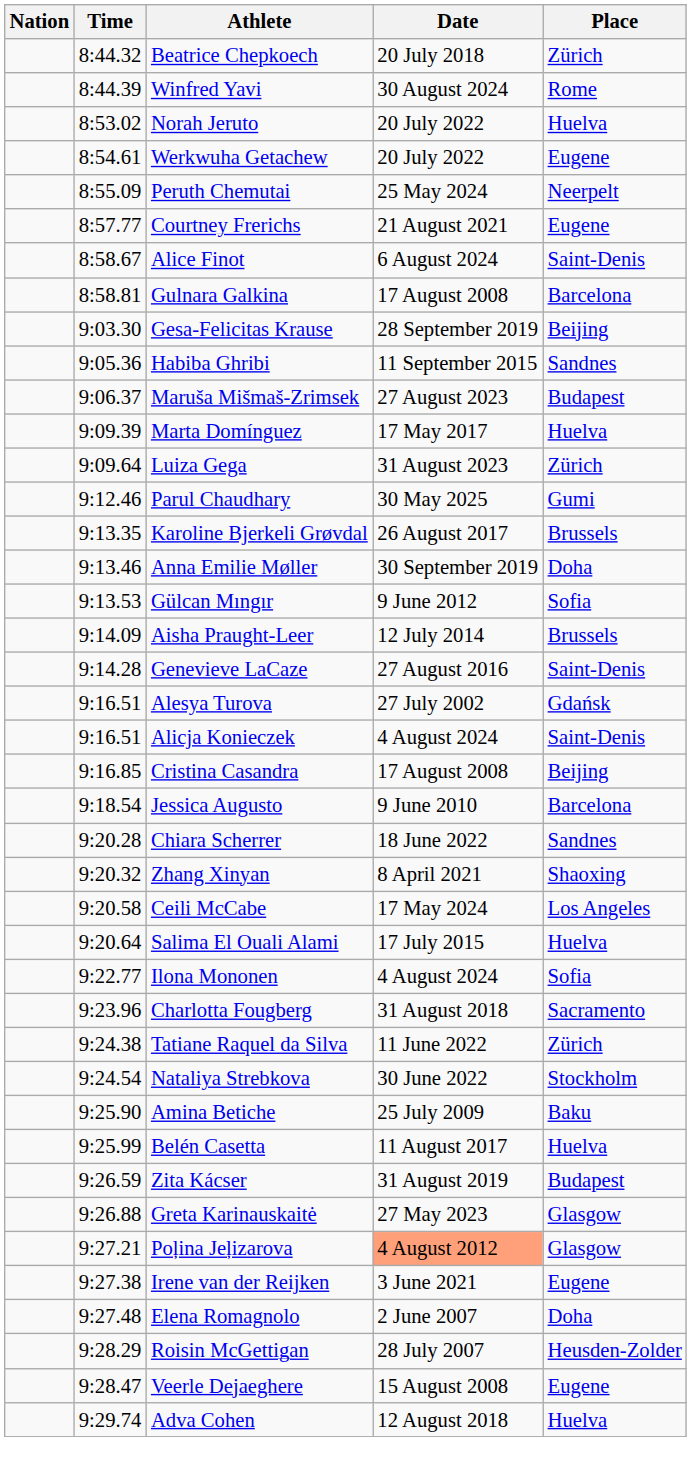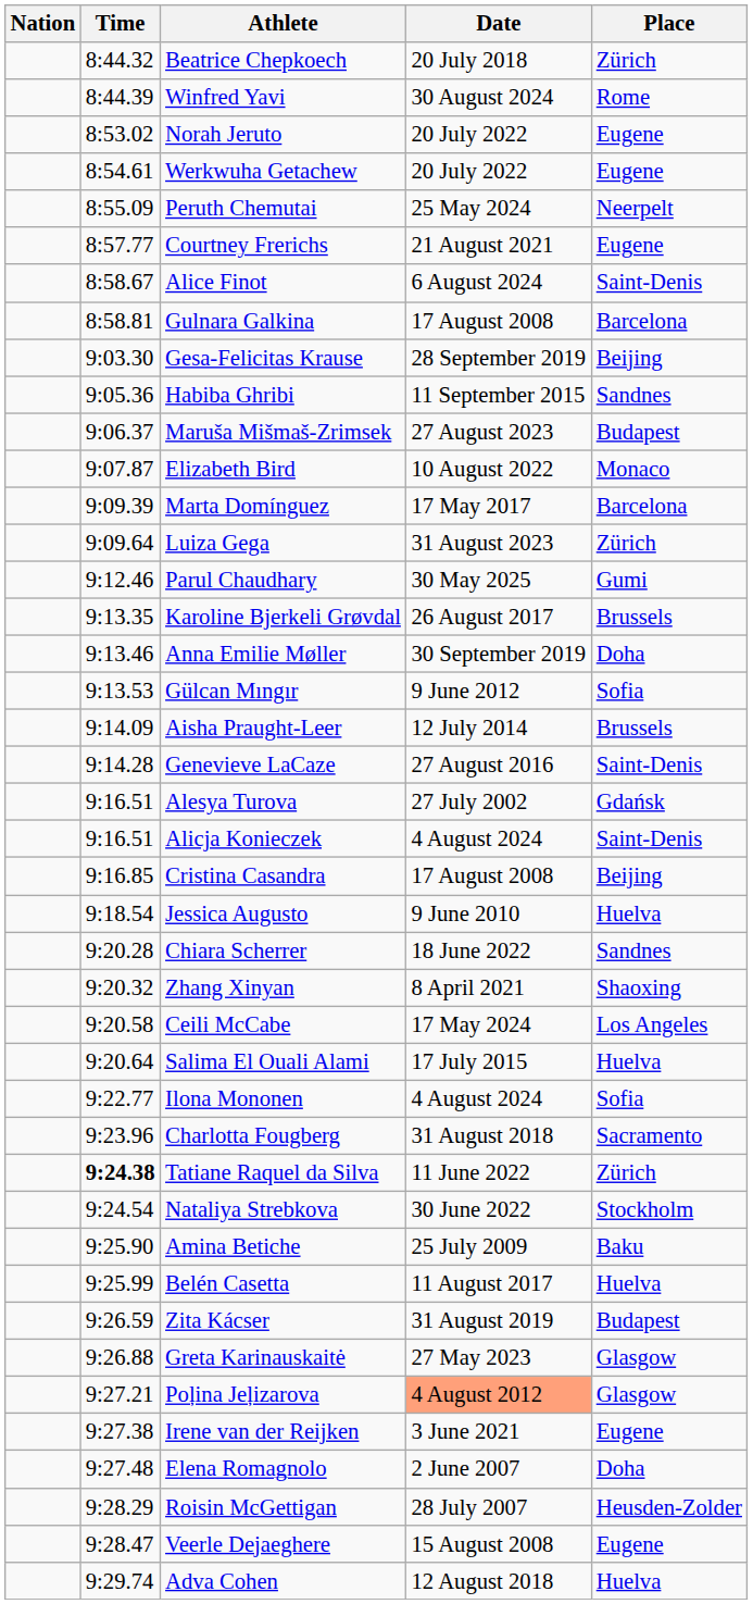 <table class="wikitable sortable defaultleft col4right static-row-numbers sticky-header" style="font-size:95%;">
 <tr>
 <th>Nation</th>
 <th>Time</th>
 <th>Athlete</th>
 <th>Date</th>
 <th>Place</th>
 </tr>
 <tr>
 <td></td>
 <td>8:44.32</td>
 <td><a href='#'>Beatrice Chepkoech</a></td>
 <td>20 July 2018</td>
 <td><a href='#'>Zürich</a></td>
 </tr>
 <tr>
 <td></td>
 <td>8:44.39</td>
 <td><a href='#'>Winfred Yavi</a></td>
 <td>30 August 2024</td>
 <td><a href='#'>Rome</a></td>
 </tr>
 <tr>
 <td></td>
 <td>8:53.02</td>
 <td><a href='#'>Norah Jeruto</a></td>
 <td>20 July 2022</td>
-<td><a href='#'>Huelva</a></td>
+<td><a href='#'>Eugene</a></td>
 </tr>
 <tr>
 <td></td>
 <td>8:54.61</td>
 <td><a href='#'>Werkwuha Getachew</a></td>
 <td>20 July 2022</td>
 <td><a href='#'>Eugene</a></td>
 </tr>
 <tr>
 <td></td>
 <td>8:55.09</td>
 <td><a href='#'>Peruth Chemutai</a></td>
 <td>25 May 2024</td>
 <td><a href='#'>Neerpelt</a></td>
 </tr>
 <tr>
 <td></td>
 <td>8:57.77</td>
 <td><a href='#'>Courtney Frerichs</a></td>
 <td>21 August 2021</td>
 <td><a href='#'>Eugene</a></td>
 </tr>
 <tr>
 <td></td>
 <td>8:58.67</td>
 <td><a href='#'>Alice Finot</a></td>
 <td>6 August 2024</td>
 <td><a href='#'>Saint-Denis</a></td>
 </tr>
 <tr>
 <td></td>
 <td>8:58.81</td>
 <td><a href='#'>Gulnara Galkina</a></td>
 <td>17 August 2008</td>
 <td><a href='#'>Barcelona</a></td>
 </tr>
 <tr>
 <td></td>
 <td>9:03.30</td>
 <td><a href='#'>Gesa-Felicitas Krause</a></td>
 <td>28 September 2019</td>
 <td><a href='#'>Beijing</a></td>
 </tr>
 <tr>
 <td></td>
 <td>9:05.36</td>
 <td><a href='#'>Habiba Ghribi</a></td>
 <td>11 September 2015</td>
 <td><a href='#'>Sandnes</a></td>
 </tr>
 <tr>
 <td></td>
 <td>9:06.37</td>
 <td><a href='#'>Maruša Mišmaš-Zrimsek</a></td>
 <td>27 August 2023</td>
 <td><a href='#'>Budapest</a></td>
 </tr>
 <tr>
 <td></td>
+<td>9:07.87</td>
+<td><a href='#'>Elizabeth Bird</a></td>
+<td>10 August 2022</td>
+<td><a href='#'>Monaco</a></td>
+</tr>
+<tr>
+<td></td>
 <td>9:09.39</td>
 <td><a href='#'>Marta Domínguez</a></td>
 <td>17 May 2017</td>
-<td><a href='#'>Huelva</a></td>
+<td><a href='#'>Barcelona</a></td>
 </tr>
 <tr>
 <td></td>
 <td>9:09.64</td>
 <td><a href='#'>Luiza Gega</a></td>
 <td>31 August 2023</td>
 <td><a href='#'>Zürich</a></td>
 </tr>
 <tr>
 <td></td>
 <td>9:12.46</td>
 <td><a href='#'>Parul Chaudhary</a></td>
 <td>30 May 2025</td>
 <td><a href='#'>Gumi</a></td>
 </tr>
 <tr>
 <td></td>
 <td>9:13.35</td>
 <td><a href='#'>Karoline Bjerkeli Grøvdal</a></td>
 <td>26 August 2017</td>
 <td><a href='#'>Brussels</a></td>
 </tr>
 <tr>
 <td></td>
 <td>9:13.46</td>
 <td><a href='#'>Anna Emilie Møller</a></td>
 <td>30 September 2019</td>
 <td><a href='#'>Doha</a></td>
 </tr>
 <tr>
 <td></td>
 <td>9:13.53</td>
 <td><a href='#'>Gülcan Mıngır</a></td>
 <td>9 June 2012</td>
 <td><a href='#'>Sofia</a></td>
 </tr>
 <tr>
 <td></td>
 <td>9:14.09</td>
 <td><a href='#'>Aisha Praught-Leer</a></td>
 <td>12 July 2014</td>
 <td><a href='#'>Brussels</a></td>
 </tr>
 <tr>
 <td></td>
 <td>9:14.28</td>
 <td><a href='#'>Genevieve LaCaze</a></td>
 <td>27 August 2016</td>
 <td><a href='#'>Saint-Denis</a></td>
 </tr>
 <tr>
 <td></td>
 <td>9:16.51</td>
 <td><a href='#'>Alesya Turova</a></td>
 <td>27 July 2002</td>
 <td><a href='#'>Gdańsk</a></td>
 </tr>
 <tr>
 <td></td>
 <td>9:16.51</td>
 <td><a href='#'>Alicja Konieczek</a></td>
 <td>4 August 2024</td>
 <td><a href='#'>Saint-Denis</a></td>
 </tr>
 <tr>
 <td></td>
 <td>9:16.85</td>
 <td><a href='#'>Cristina Casandra</a></td>
 <td>17 August 2008</td>
 <td><a href='#'>Beijing</a></td>
 </tr>
 <tr>
 <td></td>
 <td>9:18.54</td>
 <td><a href='#'>Jessica Augusto</a></td>
 <td>9 June 2010</td>
-<td><a href='#'>Barcelona</a></td>
+<td><a href='#'>Huelva</a></td>
 </tr>
 <tr>
 <td></td>
 <td>9:20.28</td>
 <td><a href='#'>Chiara Scherrer</a></td>
 <td>18 June 2022</td>
 <td><a href='#'>Sandnes</a></td>
 </tr>
 <tr>
 <td></td>
 <td>9:20.32</td>
 <td><a href='#'>Zhang Xinyan</a></td>
 <td>8 April 2021</td>
 <td><a href='#'>Shaoxing</a></td>
 </tr>
 <tr>
 <td></td>
 <td>9:20.58</td>
 <td><a href='#'>Ceili McCabe</a></td>
 <td>17 May 2024</td>
 <td><a href='#'>Los Angeles</a></td>
 </tr>
 <tr>
 <td></td>
 <td>9:20.64</td>
 <td><a href='#'>Salima El Ouali Alami</a></td>
 <td>17 July 2015</td>
 <td><a href='#'>Huelva</a></td>
 </tr>
 <tr>
 <td></td>
 <td>9:22.77</td>
 <td><a href='#'>Ilona Mononen</a></td>
 <td>4 August 2024</td>
 <td><a href='#'>Sofia</a></td>
 </tr>
 <tr>
 <td></td>
 <td>9:23.96</td>
 <td><a href='#'>Charlotta Fougberg</a></td>
 <td>31 August 2018</td>
 <td><a href='#'>Sacramento</a></td>
 </tr>
 <tr>
 <td></td>
-<td>9:24.38</td>
+<td><strong>9:24.38</strong></td>
 <td><a href='#'>Tatiane Raquel da Silva</a></td>
 <td>11 June 2022</td>
 <td><a href='#'>Zürich</a></td>
 </tr>
 <tr>
 <td></td>
 <td>9:24.54</td>
 <td><a href='#'>Nataliya Strebkova</a></td>
 <td>30 June 2022</td>
 <td><a href='#'>Stockholm</a></td>
 </tr>
 <tr>
 <td></td>
 <td>9:25.90</td>
 <td><a href='#'>Amina Betiche</a></td>
 <td>25 July 2009</td>
 <td><a href='#'>Baku</a></td>
 </tr>
 <tr>
 <td></td>
 <td>9:25.99</td>
 <td><a href='#'>Belén Casetta</a></td>
 <td>11 August 2017</td>
 <td><a href='#'>Huelva</a></td>
 </tr>
 <tr>
 <td></td>
 <td>9:26.59</td>
 <td><a href='#'>Zita Kácser</a></td>
 <td>31 August 2019</td>
 <td><a href='#'>Budapest</a></td>
 </tr>
 <tr>
 <td></td>
 <td>9:26.88</td>
 <td><a href='#'>Greta Karinauskaitė</a></td>
 <td>27 May 2023</td>
 <td><a href='#'>Glasgow</a></td>
 </tr>
 <tr>
 <td></td>
 <td>9:27.21</td>
 <td><a href='#'>Poļina Jeļizarova</a></td>
 <td style="background: lightsalmon;">4 August 2012</td>
 <td><a href='#'>Glasgow</a></td>
 </tr>
 <tr>
 <td></td>
 <td>9:27.38</td>
 <td><a href='#'>Irene van der Reijken</a></td>
 <td>3 June 2021</td>
 <td><a href='#'>Eugene</a></td>
 </tr>
 <tr>
 <td></td>
 <td>9:27.48</td>
 <td><a href='#'>Elena Romagnolo</a></td>
 <td>2 June 2007</td>
 <td><a href='#'>Doha</a></td>
 </tr>
 <tr>
 <td></td>
 <td>9:28.29</td>
 <td><a href='#'>Roisin McGettigan</a></td>
 <td>28 July 2007</td>
 <td><a href='#'>Heusden-Zolder</a></td>
 </tr>
 <tr>
 <td></td>
 <td>9:28.47</td>
 <td><a href='#'>Veerle Dejaeghere</a></td>
 <td>15 August 2008</td>
 <td><a href='#'>Eugene</a></td>
 </tr>
 <tr>
 <td></td>
 <td>9:29.74</td>
 <td><a href='#'>Adva Cohen</a></td>
 <td>12 August 2018</td>
 <td><a href='#'>Huelva</a></td>
 </tr>
 </table>
